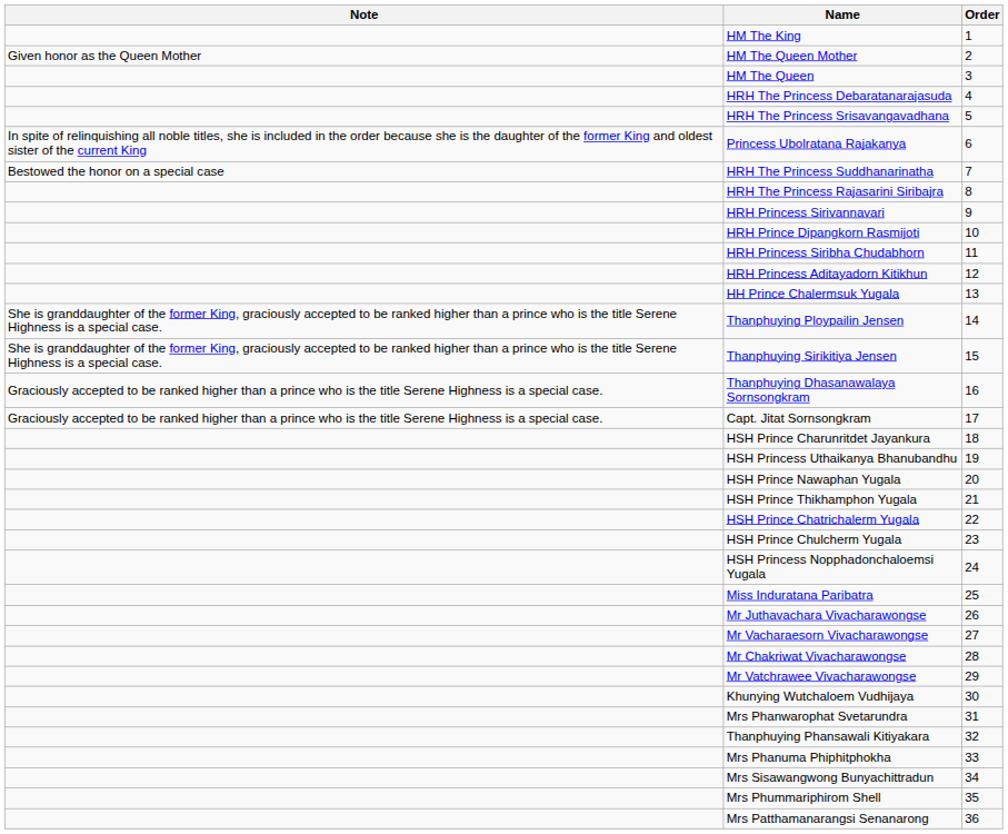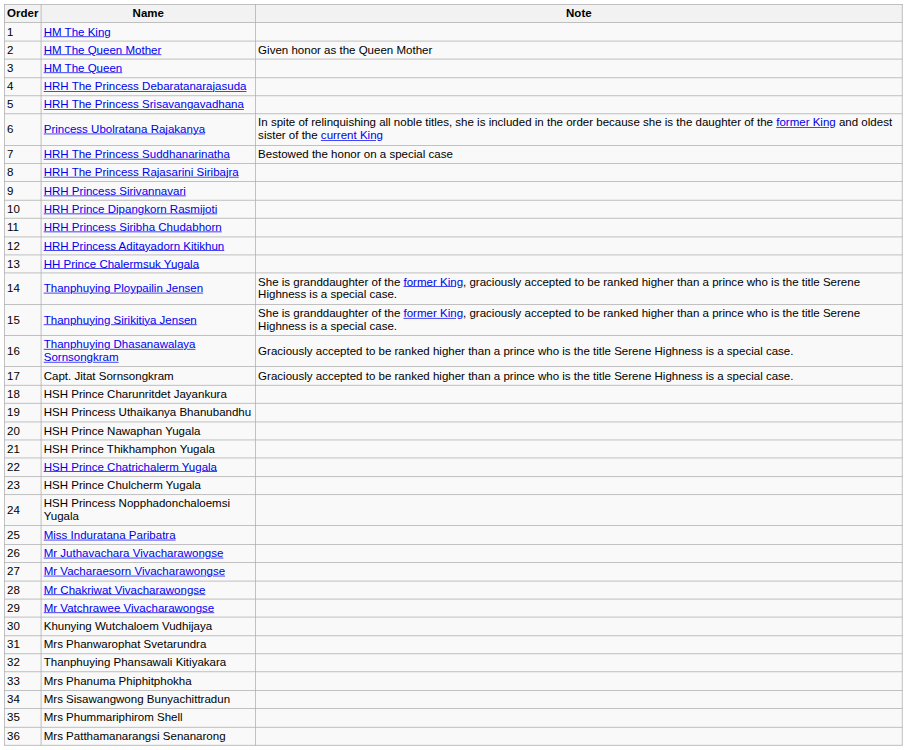 <table class="wikitable">
 <tr>
+<th>Order</th>
+<th>Name</th>
 <th>Note</th>
-<th>Name</th>
-<th>Order</th>
 </tr>
 <tr>
+<td>1</td>
+<td><a href='#'>HM The King</a></td>
 <td></td>
-<td><a href='#'>HM The King</a></td>
-<td>1</td>
 </tr>
 <tr>
+<td>2</td>
+<td><a href='#'>HM The Queen Mother</a></td>
 <td>Given honor as the Queen Mother</td>
-<td><a href='#'>HM The Queen Mother</a></td>
-<td>2</td>
 </tr>
 <tr>
+<td>3</td>
+<td><a href='#'>HM The Queen</a></td>
 <td></td>
-<td><a href='#'>HM The Queen</a></td>
-<td>3</td>
 </tr>
 <tr>
+<td>4</td>
+<td><a href='#'>HRH The Princess Debaratanarajasuda</a></td>
 <td></td>
-<td><a href='#'>HRH The Princess Debaratanarajasuda</a></td>
-<td>4</td>
 </tr>
 <tr>
+<td>5</td>
+<td><a href='#'>HRH The Princess Srisavangavadhana</a></td>
 <td></td>
-<td><a href='#'>HRH The Princess Srisavangavadhana</a></td>
-<td>5</td>
 </tr>
 <tr>
+<td>6</td>
+<td><a href='#'>Princess Ubolratana Rajakanya</a></td>
 <td>In spite of relinquishing all noble titles, she is included in the order because she is the daughter of the <a href='#'>former King</a> and oldest sister of the <a href='#'>current King</a></td>
-<td><a href='#'>Princess Ubolratana Rajakanya</a></td>
-<td>6</td>
 </tr>
 <tr>
+<td>7</td>
+<td><a href='#'>HRH The Princess Suddhanarinatha</a></td>
 <td>Bestowed the honor on a special case</td>
-<td><a href='#'>HRH The Princess Suddhanarinatha</a></td>
-<td>7</td>
 </tr>
 <tr>
+<td>8</td>
+<td><a href='#'>HRH The Princess Rajasarini Siribajra</a></td>
 <td></td>
-<td><a href='#'>HRH The Princess Rajasarini Siribajra</a></td>
-<td>8</td>
 </tr>
 <tr>
+<td>9</td>
+<td><a href='#'>HRH Princess Sirivannavari</a></td>
 <td></td>
-<td><a href='#'>HRH Princess Sirivannavari</a></td>
-<td>9</td>
 </tr>
 <tr>
+<td>10</td>
+<td><a href='#'>HRH Prince Dipangkorn Rasmijoti</a></td>
 <td></td>
-<td><a href='#'>HRH Prince Dipangkorn Rasmijoti</a></td>
-<td>10</td>
 </tr>
 <tr>
+<td>11</td>
+<td><a href='#'>HRH Princess Siribha Chudabhorn</a></td>
 <td></td>
-<td><a href='#'>HRH Princess Siribha Chudabhorn</a></td>
-<td>11</td>
 </tr>
 <tr>
+<td>12</td>
+<td><a href='#'>HRH Princess Aditayadorn Kitikhun</a></td>
 <td></td>
-<td><a href='#'>HRH Princess Aditayadorn Kitikhun</a></td>
-<td>12</td>
 </tr>
 <tr>
+<td>13</td>
+<td><a href='#'>HH Prince Chalermsuk Yugala</a></td>
 <td></td>
-<td><a href='#'>HH Prince Chalermsuk Yugala</a></td>
-<td>13</td>
 </tr>
 <tr>
+<td>14</td>
+<td><a href='#'>Thanphuying Ploypailin Jensen</a></td>
 <td>She is granddaughter of the <a href='#'>former King</a>, graciously accepted to be ranked higher than a prince who is  the title Serene Highness is a special case.</td>
-<td><a href='#'>Thanphuying Ploypailin Jensen</a></td>
-<td>14</td>
 </tr>
 <tr>
+<td>15</td>
+<td><a href='#'>Thanphuying Sirikitiya Jensen</a></td>
 <td>She is granddaughter of the <a href='#'>former King</a>, graciously accepted to be ranked higher than a prince who is the title Serene Highness is a special case.</td>
-<td><a href='#'>Thanphuying Sirikitiya Jensen</a></td>
-<td>15</td>
 </tr>
 <tr>
+<td>16</td>
+<td><a href='#'>Thanphuying Dhasanawalaya Sornsongkram</a></td>
 <td>Graciously accepted to be ranked higher than a prince who is the title Serene Highness is a special case.</td>
-<td><a href='#'>Thanphuying Dhasanawalaya Sornsongkram</a></td>
-<td>16</td>
 </tr>
 <tr>
+<td>17</td>
+<td>Capt. Jitat Sornsongkram</td>
 <td>Graciously accepted to be ranked higher than a prince who is the title Serene Highness is a special case.</td>
-<td>Capt. Jitat Sornsongkram</td>
-<td>17</td>
 </tr>
 <tr>
+<td>18</td>
+<td>HSH Prince Charunritdet Jayankura</td>
 <td></td>
-<td>HSH Prince Charunritdet Jayankura</td>
-<td>18</td>
 </tr>
 <tr>
+<td>19</td>
+<td>HSH Princess Uthaikanya Bhanubandhu</td>
 <td></td>
-<td>HSH Princess Uthaikanya Bhanubandhu</td>
-<td>19</td>
 </tr>
 <tr>
+<td>20</td>
+<td>HSH Prince Nawaphan Yugala</td>
 <td></td>
-<td>HSH Prince Nawaphan Yugala</td>
-<td>20</td>
 </tr>
 <tr>
+<td>21</td>
+<td>HSH Prince Thikhamphon Yugala</td>
 <td></td>
-<td>HSH Prince Thikhamphon Yugala</td>
-<td>21</td>
 </tr>
 <tr>
+<td>22</td>
+<td><a href='#'>HSH Prince Chatrichalerm Yugala</a></td>
 <td></td>
-<td><a href='#'>HSH Prince Chatrichalerm Yugala</a></td>
-<td>22</td>
 </tr>
 <tr>
+<td>23</td>
+<td>HSH Prince Chulcherm Yugala</td>
 <td></td>
-<td>HSH Prince Chulcherm Yugala</td>
-<td>23</td>
 </tr>
 <tr>
+<td>24</td>
+<td>HSH Princess Nopphadonchaloemsi Yugala</td>
 <td></td>
-<td>HSH Princess Nopphadonchaloemsi Yugala</td>
-<td>24</td>
 </tr>
 <tr>
+<td>25</td>
+<td><a href='#'>Miss Induratana Paribatra</a></td>
 <td></td>
-<td><a href='#'>Miss Induratana Paribatra</a></td>
-<td>25</td>
 </tr>
 <tr>
+<td>26</td>
+<td><a href='#'>Mr Juthavachara Vivacharawongse</a></td>
 <td></td>
-<td><a href='#'>Mr Juthavachara Vivacharawongse</a></td>
-<td>26</td>
 </tr>
 <tr>
+<td>27</td>
+<td><a href='#'>Mr Vacharaesorn Vivacharawongse</a></td>
 <td></td>
-<td><a href='#'>Mr Vacharaesorn Vivacharawongse</a></td>
-<td>27</td>
 </tr>
 <tr>
+<td>28</td>
+<td><a href='#'>Mr Chakriwat Vivacharawongse</a></td>
 <td></td>
-<td><a href='#'>Mr Chakriwat Vivacharawongse</a></td>
-<td>28</td>
 </tr>
 <tr>
+<td>29</td>
+<td><a href='#'>Mr Vatchrawee Vivacharawongse</a></td>
 <td></td>
-<td><a href='#'>Mr Vatchrawee Vivacharawongse</a></td>
-<td>29</td>
 </tr>
 <tr>
+<td>30</td>
+<td>Khunying Wutchaloem Vudhijaya</td>
 <td></td>
-<td>Khunying Wutchaloem Vudhijaya</td>
-<td>30</td>
 </tr>
 <tr>
+<td>31</td>
+<td>Mrs Phanwarophat Svetarundra</td>
 <td></td>
-<td>Mrs Phanwarophat Svetarundra</td>
-<td>31</td>
 </tr>
 <tr>
+<td>32</td>
+<td>Thanphuying Phansawali Kitiyakara</td>
 <td></td>
-<td>Thanphuying Phansawali Kitiyakara</td>
-<td>32</td>
 </tr>
 <tr>
+<td>33</td>
+<td>Mrs Phanuma Phiphitphokha</td>
 <td></td>
-<td>Mrs Phanuma Phiphitphokha</td>
-<td>33</td>
 </tr>
 <tr>
+<td>34</td>
+<td>Mrs Sisawangwong Bunyachittradun</td>
 <td></td>
-<td>Mrs Sisawangwong Bunyachittradun</td>
-<td>34</td>
 </tr>
 <tr>
+<td>35</td>
+<td>Mrs Phummariphirom Shell</td>
 <td></td>
-<td>Mrs Phummariphirom Shell</td>
-<td>35</td>
 </tr>
 <tr>
+<td>36</td>
+<td>Mrs Patthamanarangsi Senanarong</td>
 <td></td>
-<td>Mrs Patthamanarangsi Senanarong</td>
-<td>36</td>
 </tr>
 </table>
